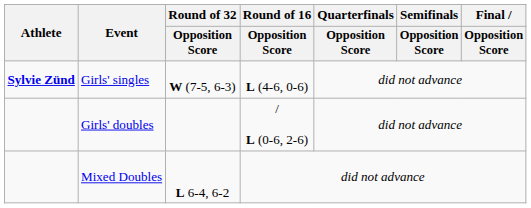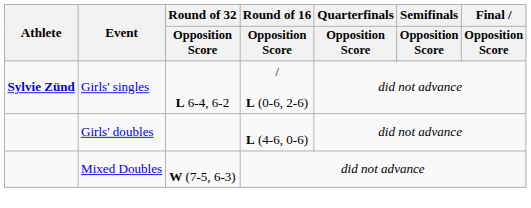 <table class=wikitable style="font-size:90%">
 <tr>
 <th rowspan="2">Athlete</th>
 <th rowspan="2">Event</th>
 <th>Round of 32</th>
 <th>Round of 16</th>
 <th>Quarterfinals</th>
 <th>Semifinals</th>
 <th>Final / </th>
 </tr>
 <tr style="font-size:95%">
 <th>Opposition<br>Score</th>
 <th>Opposition<br>Score</th>
 <th>Opposition<br>Score</th>
 <th>Opposition<br>Score</th>
 <th>Opposition<br>Score</th>
 </tr>
 <tr align=center>
 <td align=left><strong><a href='#'>Sylvie Zünd</a></strong></td>
 <td align=left><a href='#'>Girls' singles</a></td>
-<td><br> <strong>W</strong> (7-5, 6-3)</td>
-<td><br> <strong>L</strong> (4-6, 0-6)</td>
+<td><br><br><strong>L</strong> 6-4, 6-2</td>
+<td> /<br><br><strong>L</strong> (0-6, 2-6)</td>
 <td Colspan=3><em>did not advance</em></td>
 </tr>
 <tr align=center>
 <td align=left><br></td>
 <td align=left><a href='#'>Girls' doubles</a></td>
 <td></td>
-<td> /<br><br><strong>L</strong> (0-6, 2-6)</td>
+<td><br> <strong>L</strong> (4-6, 0-6)</td>
 <td colspan=3><em>did not advance</em></td>
 </tr>
 <tr align=center>
 <td align=left><br></td>
 <td align=left rowspan=2><a href='#'>Mixed Doubles</a></td>
-<td><br><br><strong>L</strong> 6-4, 6-2</td>
+<td><br> <strong>W</strong> (7-5, 6-3)</td>
 <td colspan=4><em>did not advance</em></td>
 </tr>
 </table>
